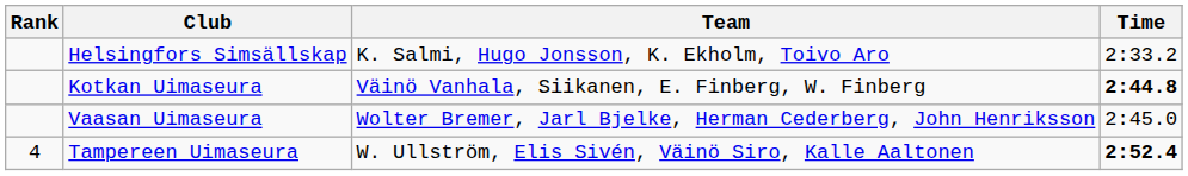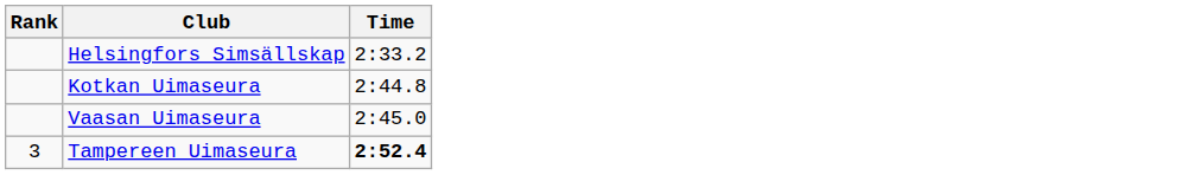 <table class="wikitable" style="text-align:center">
 <tr>
 <th>Rank</th>
 <th>Club</th>
-<th>Team</th>
 <th>Time</th>
 </tr>
 <tr>
 <td></td>
 <td align=left><a href='#'>Helsingfors Simsällskap</a></td>
-<td align=left>K. Salmi, <a href='#'>Hugo Jonsson</a>, K. Ekholm, <a href='#'>Toivo Aro</a></td>
 <td>2:33.2</td>
 </tr>
 <tr>
 <td></td>
 <td align=left><a href='#'>Kotkan Uimaseura</a></td>
-<td align=left><a href='#'>Väinö Vanhala</a>, Siikanen, E. Finberg, W. Finberg</td>
-<td><strong>2:44.8</strong></td>
+<td>2:44.8</td>
 </tr>
 <tr>
 <td></td>
 <td align=left><a href='#'>Vaasan Uimaseura</a></td>
-<td align=left><a href='#'>Wolter Bremer</a>, <a href='#'>Jarl Bjelke</a>, <a href='#'>Herman Cederberg</a>, <a href='#'>John Henriksson</a></td>
 <td>2:45.0</td>
 </tr>
 <tr>
-<td>4</td>
+<td>3</td>
 <td align=left><a href='#'>Tampereen Uimaseura</a></td>
-<td align=left>W. Ullström, <a href='#'>Elis Sivén</a>, <a href='#'>Väinö Siro</a>, <a href='#'>Kalle Aaltonen</a></td>
 <td><strong>2:52.4</strong></td>
 </tr>
 </table>
